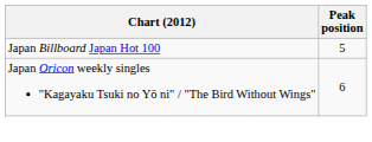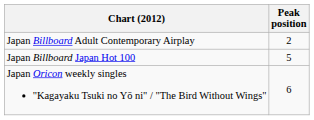 <table class="wikitable sortable">
 <tr>
 <th>Chart (2012)</th>
 <th>Peak<br>position</th>
+</tr>
+<tr>
+<td>Japan <em><a href='#'>Billboard</a></em> Adult Contemporary Airplay</td>
+<td style="text-align:center;">2</td>
 </tr>
 <tr>
 <td>Japan <em>Billboard</em> <a href='#'>Japan Hot 100</a></td>
 <td style="text-align:center;">5</td>
 </tr>
 <tr>
 <td>Japan <em><a href='#'>Oricon</a></em> weekly singles<br><ul><li>"Kagayaku Tsuki no Yō ni" / "The Bird Without Wings"</li></ul></td>
 <td align="center">6</td>
 </tr>
 </table>
